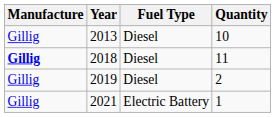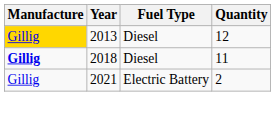 <table class="wikitable">
 <tr>
 <th>Manufacture</th>
 <th>Year</th>
 <th>Fuel Type</th>
 <th>Quantity</th>
 </tr>
 <tr>
-<td><a href='#'>Gillig</a></td>
+<td style="background: gold;"><a href='#'>Gillig</a></td>
 <td>2013</td>
 <td>Diesel</td>
-<td>10</td>
+<td>12</td>
 </tr>
 <tr>
 <td><strong><a href='#'>Gillig</a></strong></td>
 <td>2018</td>
 <td>Diesel</td>
 <td>11</td>
 </tr>
 <tr>
 <td><a href='#'>Gillig</a></td>
-<td>2019</td>
-<td>Diesel</td>
+<td>2021</td>
+<td>Electric Battery</td>
 <td>2</td>
 </tr>
-<tr>
-<td><a href='#'>Gillig</a></td>
-<td>2021</td>
-<td>Electric Battery</td>
-<td>1</td>
-</tr>
 </table>
